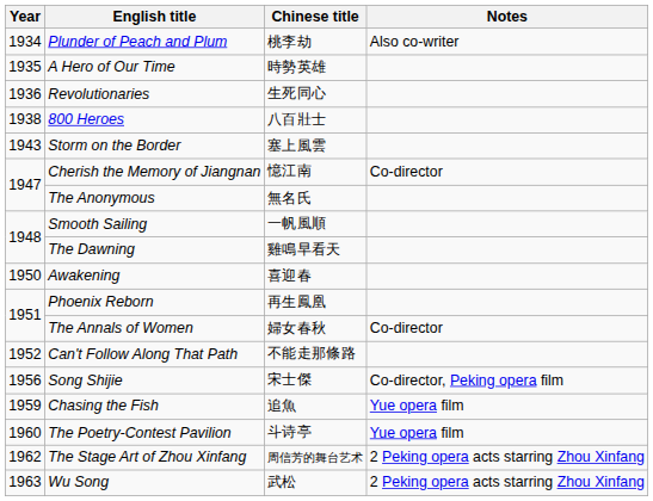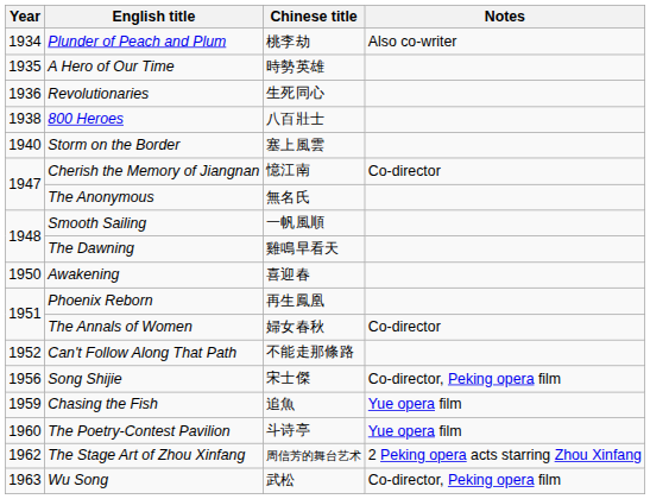 <table class="wikitable sortable">
 <tr>
 <th>Year</th>
 <th>English title</th>
 <th>Chinese title</th>
 <th class="unsortable">Notes</th>
 </tr>
 <tr>
 <td>1934</td>
 <td><em><a href='#'>Plunder of Peach and Plum</a></em></td>
 <td>桃李劫</td>
 <td>Also co-writer</td>
 </tr>
 <tr>
 <td>1935</td>
 <td><em>A Hero of Our Time</em></td>
 <td>時勢英雄</td>
 <td></td>
 </tr>
 <tr>
 <td>1936</td>
 <td><em>Revolutionaries</em></td>
 <td>生死同心</td>
 <td></td>
 </tr>
 <tr>
 <td>1938</td>
 <td><em><a href='#'>800 Heroes</a></em></td>
 <td>八百壯士</td>
 <td></td>
 </tr>
 <tr>
-<td>1943</td>
+<td>1940</td>
 <td><em>Storm on the Border</em></td>
 <td>塞上風雲</td>
 <td></td>
 </tr>
 <tr>
 <td rowspan=2>1947</td>
 <td><em>Cherish the Memory of Jiangnan</em></td>
 <td>憶江南</td>
 <td>Co-director</td>
 </tr>
 <tr>
 <td><em>The Anonymous</em></td>
 <td>無名氏</td>
 <td></td>
 </tr>
 <tr>
 <td rowspan=2>1948</td>
 <td><em>Smooth Sailing</em></td>
 <td>一帆風順</td>
 <td></td>
 </tr>
 <tr>
 <td><em>The Dawning</em></td>
 <td>雞鳴早看天</td>
 <td></td>
 </tr>
 <tr>
 <td>1950</td>
 <td><em>Awakening</em></td>
 <td>喜迎春</td>
 <td></td>
 </tr>
 <tr>
 <td rowspan=2>1951</td>
 <td><em>Phoenix Reborn</em></td>
 <td>再生鳳凰</td>
 <td></td>
 </tr>
 <tr>
 <td><em>The Annals of Women</em></td>
 <td>婦女春秋</td>
 <td>Co-director</td>
 </tr>
 <tr>
 <td>1952</td>
 <td><em>Can't Follow Along That Path</em></td>
 <td>不能走那條路</td>
 <td></td>
 </tr>
 <tr>
 <td>1956</td>
 <td><em>Song Shijie</em></td>
 <td>宋士傑</td>
 <td>Co-director, <a href='#'>Peking opera</a> film</td>
 </tr>
 <tr>
 <td>1959</td>
 <td><em>Chasing the Fish</em></td>
 <td>追魚</td>
 <td><a href='#'>Yue opera</a> film</td>
 </tr>
 <tr>
 <td>1960</td>
 <td><em>The Poetry-Contest Pavilion</em></td>
 <td>斗诗亭</td>
 <td><a href='#'>Yue opera</a> film</td>
 </tr>
 <tr>
 <td>1962</td>
 <td><em>The Stage Art of Zhou Xinfang</em></td>
 <td><small>周信芳的舞台艺术</small></td>
 <td>2 <a href='#'>Peking opera</a> acts starring <a href='#'>Zhou Xinfang</a></td>
 </tr>
 <tr>
 <td>1963</td>
 <td><em>Wu Song</em></td>
 <td>武松</td>
-<td>2 <a href='#'>Peking opera</a> acts starring <a href='#'>Zhou Xinfang</a></td>
+<td>Co-director, <a href='#'>Peking opera</a> film</td>
 </tr>
 </table>
